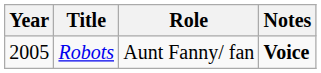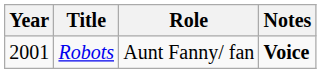 <table class="wikitable sortable">
 <tr>
 <th>Year</th>
 <th>Title</th>
 <th>Role</th>
 <th class="unsortable">Notes</th>
 </tr>
 <tr>
-<td>2005</td>
+<td>2001</td>
 <td><em><a href='#'>Robots</a></em></td>
 <td>Aunt Fanny/ fan</td>
 <td><strong>Voice</strong></td>
 </tr>
 </table>
